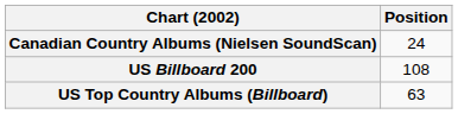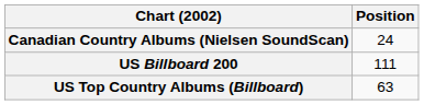 <table class="wikitable sortable plainrowheaders" style="text-align:center">
 <tr>
 <th scope="col">Chart (2002)</th>
 <th scope="col">Position</th>
 </tr>
 <tr>
 <th scope="row">Canadian Country Albums (Nielsen SoundScan)</th>
 <td>24</td>
 </tr>
 <tr>
 <th scope="row">US <em>Billboard</em> 200</th>
-<td>108</td>
+<td>111</td>
 </tr>
 <tr>
 <th scope="row">US Top Country Albums (<em>Billboard</em>)</th>
 <td>63</td>
 </tr>
 </table>
